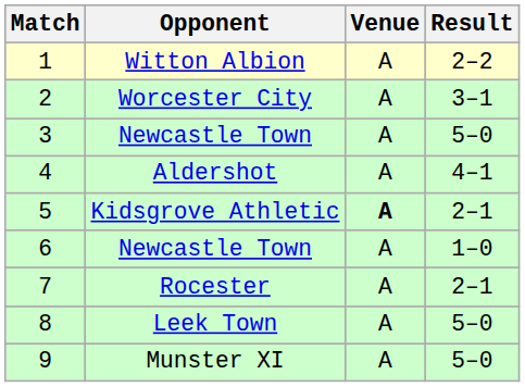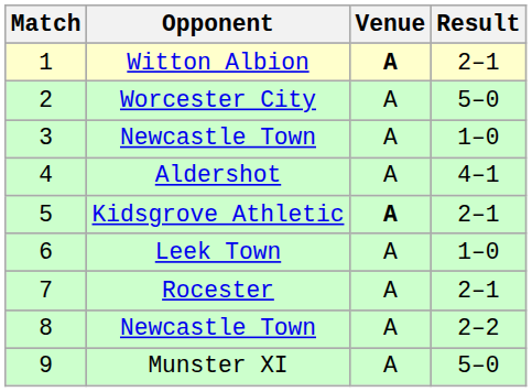 <table class="wikitable" style="font-size:100%; text-align:center">
 <tr>
 <th>Match</th>
 <th>Opponent</th>
 <th>Venue</th>
 <th>Result</th>
 </tr>
 <tr style="background: #FFFFCC;">
 <td align="center">1</td>
 <td><a href='#'>Witton Albion</a></td>
-<td>A</td>
-<td>2–2</td>
+<td><strong>A</strong></td>
+<td>2–1</td>
 </tr>
 <tr style="background: #CCFFCC;">
 <td align="center">2</td>
 <td><a href='#'>Worcester City</a></td>
 <td>A</td>
-<td>3–1</td>
+<td>5–0</td>
 </tr>
 <tr style="background: #CCFFCC;">
 <td align="center">3</td>
 <td><a href='#'>Newcastle Town</a></td>
 <td>A</td>
-<td>5–0</td>
+<td>1–0</td>
 </tr>
 <tr style="background: #CCFFCC;">
 <td align="center">4</td>
 <td><a href='#'>Aldershot</a></td>
 <td>A</td>
 <td>4–1</td>
 </tr>
 <tr style="background: #CCFFCC;">
 <td align="center">5</td>
 <td><a href='#'>Kidsgrove Athletic</a></td>
 <td><strong>A</strong></td>
 <td>2–1</td>
 </tr>
 <tr style="background: #CCFFCC;">
 <td align="center">6</td>
-<td><a href='#'>Newcastle Town</a></td>
+<td><a href='#'>Leek Town</a></td>
 <td>A</td>
 <td>1–0</td>
 </tr>
 <tr style="background: #CCFFCC;">
 <td align="center">7</td>
 <td><a href='#'>Rocester</a></td>
 <td>A</td>
 <td>2–1</td>
 </tr>
 <tr style="background: #CCFFCC;">
 <td align="center">8</td>
-<td><a href='#'>Leek Town</a></td>
+<td><a href='#'>Newcastle Town</a></td>
 <td>A</td>
-<td>5–0</td>
+<td>2–2</td>
 </tr>
 <tr style="background: #CCFFCC;">
 <td align="center">9</td>
 <td>Munster XI</td>
 <td>A</td>
 <td>5–0</td>
 </tr>
 </table>
